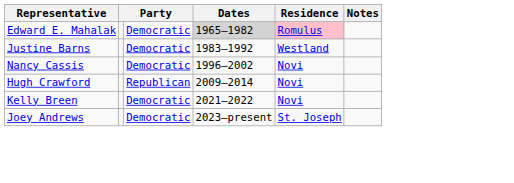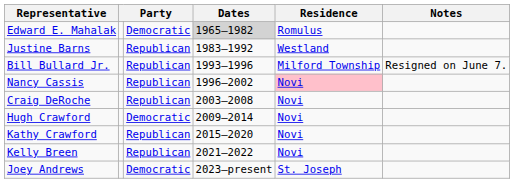 <table class=wikitable>
 <tr valign=bottom>
 <th>Representative</th>
 <th colspan="2">Party</th>
 <th>Dates</th>
 <th>Residence</th>
 <th>Notes</th>
 </tr>
 <tr>
 <td><a href='#'>Edward E. Mahalak</a></td>
 <td bgcolor=></td>
 <td><a href='#'>Democratic</a></td>
 <td style="background: lightgrey;">1965–1982</td>
-<td style="background: pink;"><a href='#'>Romulus</a></td>
+<td><a href='#'>Romulus</a></td>
 <td></td>
 </tr>
 <tr>
 <td><a href='#'>Justine Barns</a></td>
 <td bgcolor=></td>
-<td><a href='#'>Democratic</a></td>
+<td><a href='#'>Republican</a></td>
 <td>1983–1992</td>
 <td><a href='#'>Westland</a></td>
 <td></td>
 </tr>
 <tr>
+<td><a href='#'>Bill Bullard Jr.</a></td>
+<td bgcolor=></td>
+<td><a href='#'>Republican</a></td>
+<td>1993–1996</td>
+<td><a href='#'>Milford Township</a></td>
+<td>Resigned on June 7.</td>
+</tr>
+<tr>
 <td><a href='#'>Nancy Cassis</a></td>
 <td bgcolor=></td>
-<td><a href='#'>Democratic</a></td>
+<td><a href='#'>Republican</a></td>
 <td>1996–2002</td>
+<td style="background: pink;"><a href='#'>Novi</a></td>
+<td></td>
+</tr>
+<tr>
+<td><a href='#'>Craig DeRoche</a></td>
+<td bgcolor=></td>
+<td><a href='#'>Republican</a></td>
+<td>2003–2008</td>
 <td><a href='#'>Novi</a></td>
 <td></td>
 </tr>
 <tr>
 <td><a href='#'>Hugh Crawford</a></td>
 <td bgcolor=></td>
+<td><a href='#'>Democratic</a></td>
+<td>2009–2014</td>
+<td><a href='#'>Novi</a></td>
+<td></td>
+</tr>
+<tr>
+<td><a href='#'>Kathy Crawford</a></td>
+<td bgcolor=></td>
 <td><a href='#'>Republican</a></td>
-<td>2009–2014</td>
+<td>2015–2020</td>
 <td><a href='#'>Novi</a></td>
 <td></td>
 </tr>
 <tr>
 <td><a href='#'>Kelly Breen</a></td>
 <td bgcolor=></td>
-<td><a href='#'>Democratic</a></td>
+<td><a href='#'>Republican</a></td>
 <td>2021–2022</td>
 <td><a href='#'>Novi</a></td>
 <td></td>
 </tr>
 <tr>
 <td><a href='#'>Joey Andrews</a></td>
 <td bgcolor=></td>
 <td><a href='#'>Democratic</a></td>
 <td>2023–present</td>
 <td><a href='#'>St. Joseph</a></td>
 <td></td>
 </tr>
 </table>
